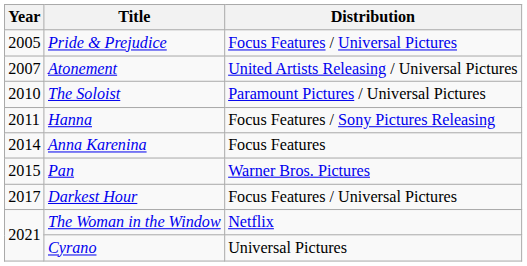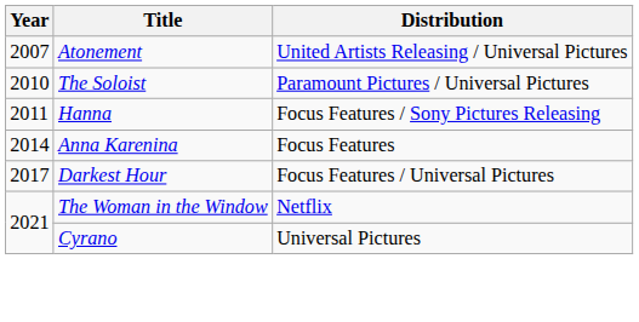 <table class="wikitable">
 <tr>
 <th>Year</th>
 <th>Title</th>
 <th>Distribution</th>
-</tr>
-<tr>
-<td>2005</td>
-<td><em><a href='#'>Pride & Prejudice</a></em></td>
-<td><a href='#'>Focus Features</a> / <a href='#'>Universal Pictures</a></td>
 </tr>
 <tr>
 <td>2007</td>
 <td><em><a href='#'>Atonement</a></em></td>
 <td><a href='#'>United Artists Releasing</a> / Universal Pictures</td>
 </tr>
 <tr>
 <td>2010</td>
 <td><em><a href='#'>The Soloist</a></em></td>
 <td><a href='#'>Paramount Pictures</a> / Universal Pictures</td>
 </tr>
 <tr>
 <td>2011</td>
 <td><em><a href='#'>Hanna</a></em></td>
 <td>Focus Features / <a href='#'>Sony Pictures Releasing</a></td>
 </tr>
 <tr>
 <td>2014</td>
 <td><em><a href='#'>Anna Karenina</a></em></td>
 <td>Focus Features</td>
 </tr>
 <tr>
-<td>2015</td>
-<td><em><a href='#'>Pan</a></em></td>
-<td><a href='#'>Warner Bros. Pictures</a></td>
-</tr>
-<tr>
 <td>2017</td>
 <td><em><a href='#'>Darkest Hour</a></em></td>
 <td>Focus Features / Universal Pictures</td>
 </tr>
 <tr>
 <td rowspan=2>2021</td>
 <td><em><a href='#'>The Woman in the Window</a></em></td>
 <td><a href='#'>Netflix</a></td>
 </tr>
 <tr>
 <td><em><a href='#'>Cyrano</a></em></td>
 <td>Universal Pictures</td>
 </tr>
 </table>
